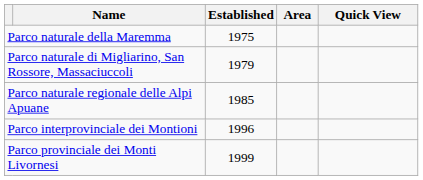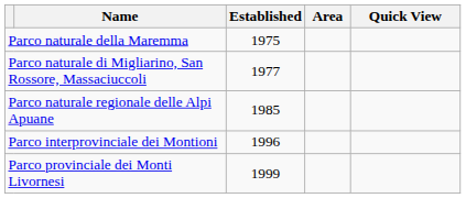 <table class="wikitable sortable" border="1" width="80%">
 <tr>
 <th style="width:2%" class="unsortable"></th>
 <th style="width:48%">Name</th>
 <th style="width:10%">Established</th>
 <th style="width:10%">Area</th>
 <th style="width:25%" class="unsortable">Quick View</th>
 </tr>
 <tr>
 <td colspan="2"><a href='#'>Parco naturale della Maremma</a></td>
 <td align="center">1975</td>
 <td align="center"></td>
 <td></td>
 </tr>
 <tr>
 <td colspan="2"><a href='#'>Parco naturale di Migliarino, San Rossore, Massaciuccoli</a></td>
-<td align="center">1979</td>
+<td align="center">1977</td>
 <td align="center"></td>
 <td></td>
 </tr>
 <tr>
 <td colspan="2"><a href='#'>Parco naturale regionale delle Alpi Apuane</a></td>
 <td align="center">1985</td>
 <td align="center"></td>
 <td></td>
 </tr>
 <tr>
 <td colspan="2"><a href='#'>Parco interprovinciale dei Montioni</a></td>
 <td align="center">1996</td>
 <td align="center"></td>
 <td></td>
 </tr>
 <tr>
 <td colspan="2"><a href='#'>Parco provinciale dei Monti Livornesi</a></td>
 <td align="center">1999</td>
 <td align="center"></td>
 <td></td>
 </tr>
 </table>
